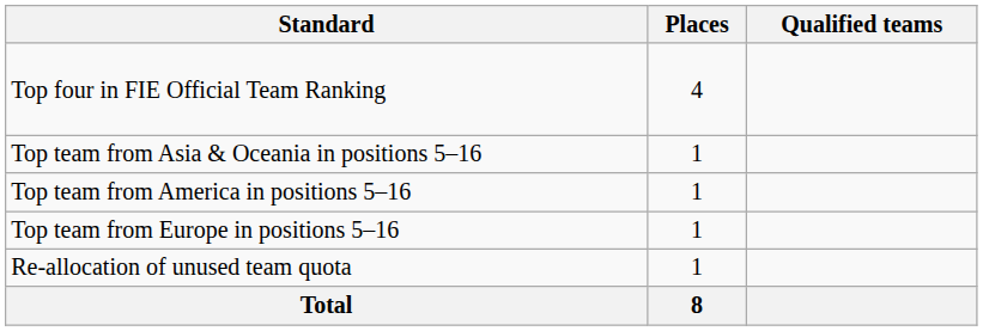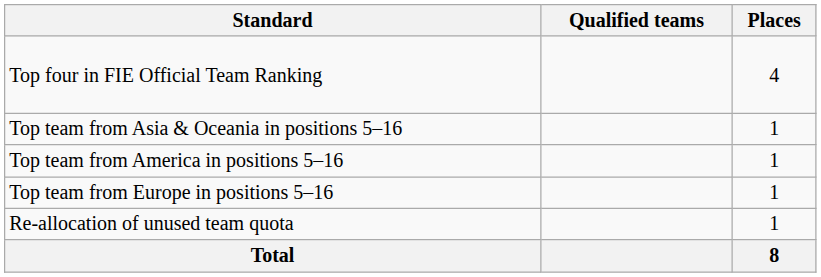 <table class="wikitable" width=650>
 <tr>
 <th>Standard</th>
+<th>Qualified teams</th>
 <th>Places</th>
-<th>Qualified teams</th>
 </tr>
 <tr>
 <td>Top four in FIE Official Team Ranking</td>
+<td><br><br><br></td>
 <td align=center>4</td>
-<td><br><br><br></td>
 </tr>
 <tr>
 <td>Top team from Asia & Oceania in positions 5–16</td>
+<td></td>
 <td align=center>1</td>
-<td></td>
 </tr>
 <tr>
 <td>Top team from America in positions 5–16</td>
+<td></td>
 <td align=center>1</td>
-<td></td>
 </tr>
 <tr>
 <td>Top team from Europe in positions 5–16</td>
+<td></td>
 <td align=center>1</td>
-<td></td>
 </tr>
 <tr>
 <td>Re-allocation of unused team quota</td>
+<td></td>
 <td align=center>1</td>
-<td></td>
 </tr>
 <tr>
 <th>Total</th>
+<th></th>
 <th>8</th>
-<th></th>
 </tr>
 </table>
